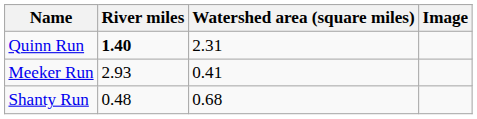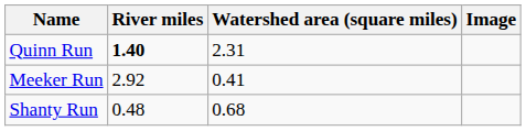 <table class="wikitable">
 <tr>
 <th>Name</th>
 <th>River miles</th>
 <th>Watershed area (square miles)</th>
 <th>Image</th>
 </tr>
 <tr>
 <td><a href='#'>Quinn Run</a></td>
 <td><strong>1.40</strong></td>
 <td>2.31</td>
 <td></td>
 </tr>
 <tr>
 <td><a href='#'>Meeker Run</a></td>
-<td>2.93</td>
+<td>2.92</td>
 <td>0.41</td>
 <td></td>
 </tr>
 <tr>
 <td><a href='#'>Shanty Run</a></td>
 <td>0.48</td>
 <td>0.68</td>
 <td></td>
 </tr>
 </table>
